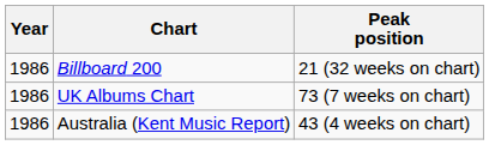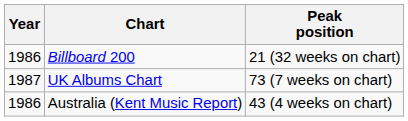 <table class="wikitable">
 <tr>
 <th align="left">Year</th>
 <th align="left">Chart</th>
 <th align="left">Peak<br>position</th>
 </tr>
 <tr>
 <td align="left">1986</td>
 <td align="left"><a href='#'><em>Billboard</em> 200</a></td>
 <td align="left">21 (32 weeks on chart)</td>
 </tr>
 <tr>
-<td align="left">1986</td>
+<td align="left">1987</td>
 <td align="left"><a href='#'>UK Albums Chart</a></td>
 <td align="left">73 (7 weeks on chart)</td>
 </tr>
 <tr>
 <td align="left">1986</td>
 <td align="left">Australia (<a href='#'>Kent Music Report</a>)</td>
 <td align="left">43 (4 weeks on chart)</td>
 </tr>
 </table>
